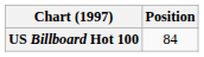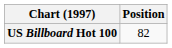 <table class="wikitable plainrowheaders" style="text-align:center">
 <tr>
 <th>Chart (1997)</th>
 <th>Position</th>
 </tr>
 <tr>
 <th scope="row">US <em>Billboard</em> Hot 100</th>
-<td>84</td>
+<td>82</td>
 </tr>
 </table>
